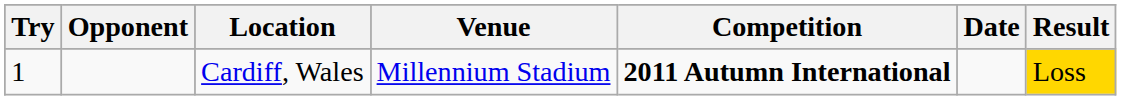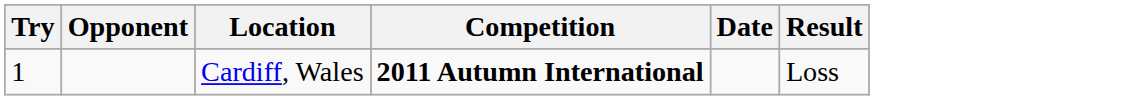 <table class="wikitable sortable">
 <tr>
 <th>Try</th>
 <th>Opponent</th>
 <th>Location</th>
-<th>Venue</th>
 <th>Competition</th>
 <th>Date</th>
 <th>Result</th>
 </tr>
 <tr>
 <td>1</td>
 <td></td>
 <td><a href='#'>Cardiff</a>, Wales</td>
-<td><a href='#'>Millennium Stadium</a></td>
 <td><strong>2011 Autumn International</strong></td>
 <td></td>
-<td style="background: gold;">Loss</td>
+<td>Loss</td>
 </tr>
 </table>
